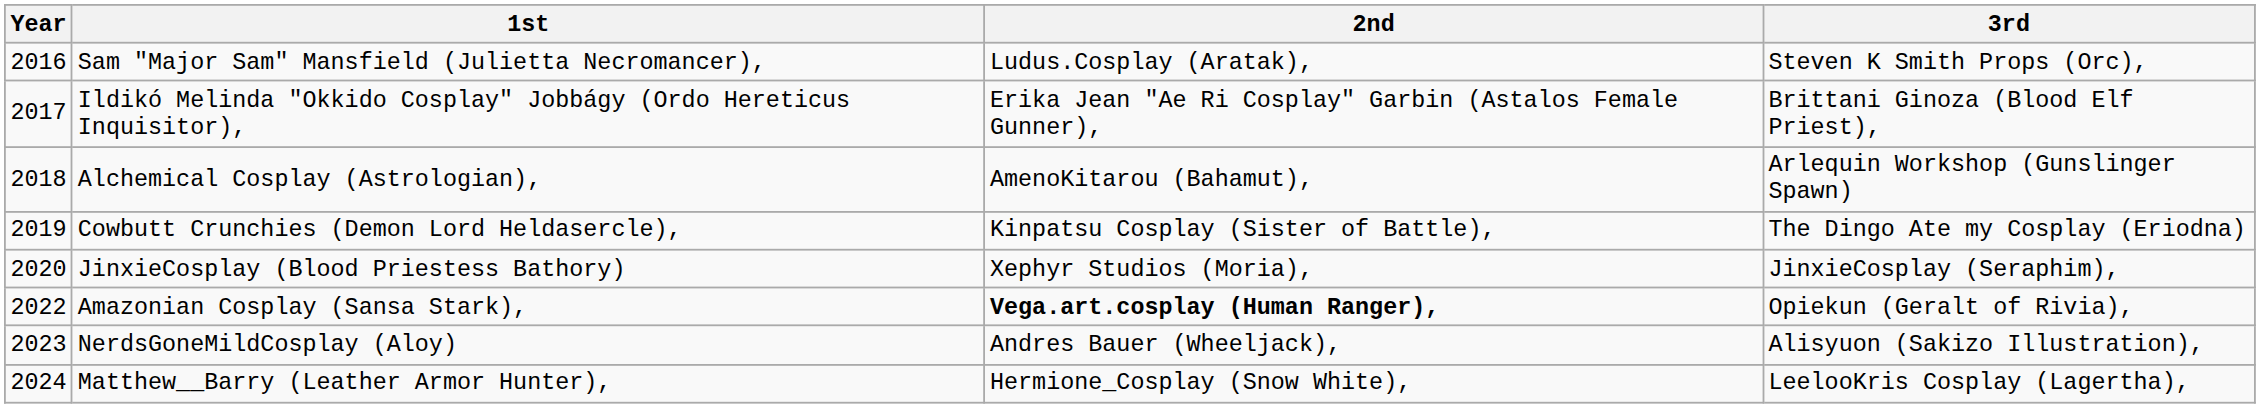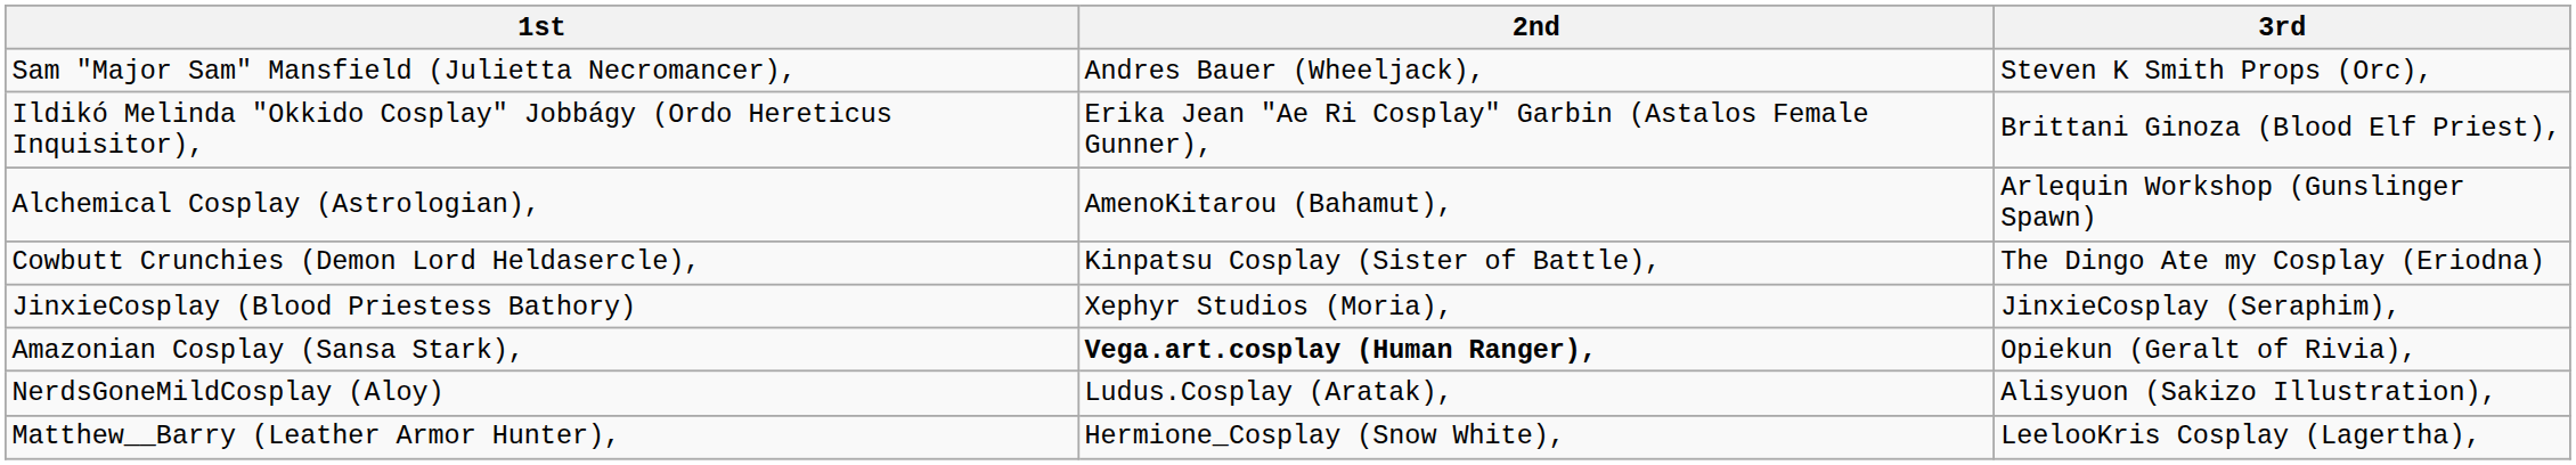 <table class="wikitable">
 <tr>
-<th>Year</th>
 <th>1st</th>
 <th>2nd</th>
 <th>3rd</th>
 </tr>
 <tr>
-<td>2016</td>
 <td>Sam "Major Sam" Mansfield (Julietta Necromancer), </td>
-<td>Ludus.Cosplay (Aratak), </td>
+<td>Andres Bauer (Wheeljack), </td>
 <td>Steven K Smith Props (Orc), </td>
 </tr>
 <tr>
-<td>2017</td>
 <td>Ildikó Melinda "Okkido Cosplay" Jobbágy (Ordo Hereticus Inquisitor), </td>
 <td>Erika Jean "Ae Ri Cosplay" Garbin (Astalos Female Gunner), </td>
 <td>Brittani Ginoza (Blood Elf Priest), </td>
 </tr>
 <tr>
-<td>2018</td>
 <td>Alchemical Cosplay (Astrologian), </td>
 <td>AmenoKitarou (Bahamut),  </td>
 <td>Arlequin Workshop (Gunslinger Spawn)  </td>
 </tr>
 <tr>
-<td>2019</td>
 <td>Cowbutt Crunchies (Demon Lord Heldasercle), </td>
 <td>Kinpatsu Cosplay (Sister of Battle), </td>
 <td>The Dingo Ate my Cosplay (Eriodna) </td>
 </tr>
 <tr>
-<td>2020</td>
 <td>JinxieCosplay (Blood Priestess Bathory) </td>
 <td>Xephyr Studios (Moria), </td>
 <td>JinxieCosplay (Seraphim), </td>
 </tr>
 <tr>
-<td>2022</td>
 <td>Amazonian Cosplay (Sansa Stark), </td>
 <td><strong>Vega.art.cosplay (Human Ranger), </strong></td>
 <td>Opiekun (Geralt of Rivia), </td>
 </tr>
 <tr>
-<td>2023</td>
 <td>NerdsGoneMildCosplay (Aloy) </td>
-<td>Andres Bauer (Wheeljack), </td>
+<td>Ludus.Cosplay (Aratak), </td>
 <td>Alisyuon (Sakizo Illustration), </td>
 </tr>
 <tr>
-<td>2024</td>
 <td>Matthew__Barry (Leather Armor Hunter), </td>
 <td>Hermione_Cosplay (Snow White), </td>
 <td>LeelooKris Cosplay (Lagertha), </td>
 </tr>
 </table>
